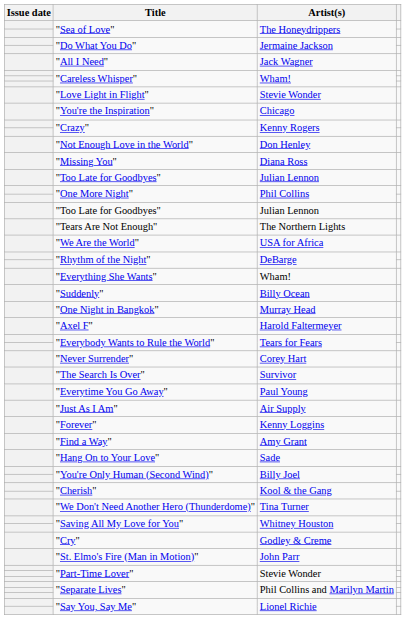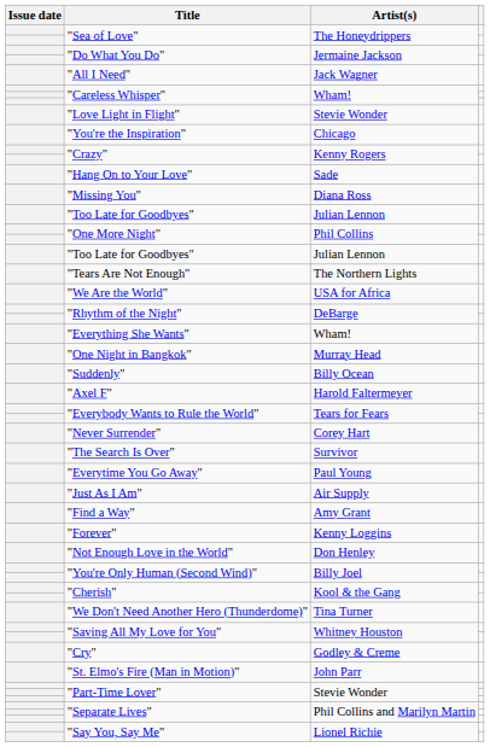 <table class="wikitable sortable plainrowheaders">
 <tr>
 <th scope=col>Issue date</th>
 <th scope=col>Title</th>
 <th scope=col>Artist(s)</th>
 <th scope=col class=unsortable></th>
 </tr>
 <tr>
 <th scope=row></th>
 <td rowspan=2>"<a href='#'>Sea of Love</a>"</td>
 <td rowspan=2><a href='#'>The Honeydrippers</a></td>
 <td align=center></td>
 </tr>
 <tr>
 <th scope=row></th>
 <td align=center></td>
 </tr>
 <tr>
 <th scope=row></th>
 <td rowspan=2>"<a href='#'>Do What You Do</a>"</td>
 <td rowspan=2><a href='#'>Jermaine Jackson</a></td>
 <td align=center></td>
 </tr>
 <tr>
 <th scope=row></th>
 <td align=center></td>
 </tr>
 <tr>
 <th scope=row></th>
 <td>"<a href='#'>All I Need</a>"</td>
 <td><a href='#'>Jack Wagner</a></td>
 <td align=center></td>
 </tr>
 <tr>
 <th scope=row></th>
 <td rowspan=3>"<a href='#'>Careless Whisper</a>"</td>
 <td rowspan=3><a href='#'>Wham!</a></td>
 <td align=center></td>
 </tr>
 <tr>
 <th scope=row></th>
 <td align=center></td>
 </tr>
 <tr>
 <th scope=row></th>
 <td align=center></td>
 </tr>
 <tr>
 <th scope=row></th>
 <td>"<a href='#'>Love Light in Flight</a>"</td>
 <td><a href='#'>Stevie Wonder</a></td>
 <td align=center></td>
 </tr>
 <tr>
 <th scope=row></th>
 <td>"<a href='#'>You're the Inspiration</a>"</td>
 <td><a href='#'>Chicago</a></td>
 <td align=center></td>
 </tr>
 <tr>
 <th scope=row></th>
 <td rowspan="2">"<a href='#'>Crazy</a>"</td>
 <td rowspan="2"><a href='#'>Kenny Rogers</a></td>
 <td align=center></td>
 </tr>
 <tr>
 <th scope=row></th>
 <td align=center></td>
 </tr>
 <tr>
 <th scope=row></th>
-<td>"<a href='#'>Not Enough Love in the World</a>"</td>
-<td><a href='#'>Don Henley</a></td>
-<td></td>
+<td>"<a href='#'>Hang On to Your Love</a>"</td>
+<td><a href='#'>Sade</a></td>
+<td align=center></td>
 </tr>
 <tr>
 <th scope=row></th>
 <td>"<a href='#'>Missing You</a>"</td>
 <td><a href='#'>Diana Ross</a></td>
 <td align=center></td>
 </tr>
 <tr>
 <th scope=row></th>
 <td>"<a href='#'>Too Late for Goodbyes</a>"</td>
 <td><a href='#'>Julian Lennon</a></td>
 <td align=center></td>
 </tr>
 <tr>
 <th scope=row></th>
 <td rowspan=2>"<a href='#'>One More Night</a>"</td>
 <td rowspan=2><a href='#'>Phil Collins</a></td>
 <td align=center></td>
 </tr>
 <tr>
 <th scope=row></th>
 <td align=center></td>
 </tr>
 <tr>
 <th scope=row></th>
 <td>"Too Late for Goodbyes"</td>
 <td>Julian Lennon</td>
 <td align=center></td>
 </tr>
 <tr>
 <th scope=row></th>
 <td>"Tears Are Not Enough"</td>
 <td>The Northern Lights</td>
 <td align=center></td>
 </tr>
 <tr>
 <th scope=row></th>
 <td>"<a href='#'>We Are the World</a>"</td>
 <td><a href='#'>USA for Africa</a></td>
 <td align=center></td>
 </tr>
 <tr>
 <th scope=row></th>
 <td rowspan=2>"<a href='#'>Rhythm of the Night</a>"</td>
 <td rowspan=2><a href='#'>DeBarge</a></td>
 <td align=center></td>
 </tr>
 <tr>
 <th scope=row></th>
 <td align=center></td>
 </tr>
 <tr>
 <th scope=row></th>
 <td>"<a href='#'>Everything She Wants</a>"</td>
 <td>Wham!</td>
 <td align=center></td>
 </tr>
 <tr>
 <th scope=row></th>
-<td>"<a href='#'>Suddenly</a>"</td>
-<td><a href='#'>Billy Ocean</a></td>
+<td>"<a href='#'>One Night in Bangkok</a>"</td>
+<td><a href='#'>Murray Head</a></td>
 <td align=center></td>
 </tr>
 <tr>
 <th scope=row></th>
-<td>"<a href='#'>One Night in Bangkok</a>"</td>
-<td><a href='#'>Murray Head</a></td>
+<td>"<a href='#'>Suddenly</a>"</td>
+<td><a href='#'>Billy Ocean</a></td>
 <td align=center></td>
 </tr>
 <tr>
 <th scope=row></th>
 <td>"<a href='#'>Axel F</a>"</td>
 <td><a href='#'>Harold Faltermeyer</a></td>
 <td align=center></td>
 </tr>
 <tr>
 <th scope=row></th>
 <td rowspan=2>"<a href='#'>Everybody Wants to Rule the World</a>"</td>
 <td rowspan=2><a href='#'>Tears for Fears</a></td>
 <td align=center></td>
 </tr>
 <tr>
 <th scope=row></th>
 <td align=center></td>
 </tr>
 <tr>
 <th scope=row></th>
 <td>"<a href='#'>Never Surrender</a>"</td>
 <td><a href='#'>Corey Hart</a></td>
 <td align=center></td>
 </tr>
 <tr>
 <th scope=row></th>
 <td>"<a href='#'>The Search Is Over</a>"</td>
 <td><a href='#'>Survivor</a></td>
 <td></td>
 </tr>
 <tr>
 <th scope=row></th>
 <td>"<a href='#'>Everytime You Go Away</a>"</td>
 <td><a href='#'>Paul Young</a></td>
 <td></td>
 </tr>
 <tr>
 <th scope=row></th>
 <td>"<a href='#'>Just As I Am</a>"</td>
 <td><a href='#'>Air Supply</a></td>
 <td></td>
 </tr>
 <tr>
 <th scope=row></th>
+<td>"<a href='#'>Find a Way</a>"</td>
+<td><a href='#'>Amy Grant</a></td>
+<td></td>
+</tr>
+<tr>
+<th scope=row></th>
 <td>"<a href='#'>Forever</a>"</td>
 <td><a href='#'>Kenny Loggins</a></td>
 <td></td>
 </tr>
 <tr>
 <th scope=row></th>
-<td>"<a href='#'>Find a Way</a>"</td>
-<td><a href='#'>Amy Grant</a></td>
+<td>"<a href='#'>Not Enough Love in the World</a>"</td>
+<td><a href='#'>Don Henley</a></td>
 <td></td>
-</tr>
-<tr>
-<th scope=row></th>
-<td>"<a href='#'>Hang On to Your Love</a>"</td>
-<td><a href='#'>Sade</a></td>
-<td align=center></td>
 </tr>
 <tr>
 <th scope=row></th>
 <td rowspan=2>"<a href='#'>You're Only Human (Second Wind)</a>"</td>
 <td rowspan=2><a href='#'>Billy Joel</a></td>
 <td align=center></td>
 </tr>
 <tr>
 <th scope=row></th>
 <td align=center></td>
 </tr>
 <tr>
 <th scope=row></th>
 <td rowspan=2>"<a href='#'>Cherish</a>"</td>
 <td rowspan=2><a href='#'>Kool & the Gang</a></td>
 <td align=center></td>
 </tr>
 <tr>
 <th scope=row></th>
 <td align=center></td>
 </tr>
 <tr>
 <th scope=row></th>
 <td>"<a href='#'>We Don't Need Another Hero (Thunderdome)</a>"</td>
 <td><a href='#'>Tina Turner</a></td>
 <td align=center></td>
 </tr>
 <tr>
 <th scope=row></th>
 <td rowspan=2>"<a href='#'>Saving All My Love for You</a>"</td>
 <td rowspan=2><a href='#'>Whitney Houston</a></td>
 <td align=center></td>
 </tr>
 <tr>
 <th scope=row></th>
 <td align=center></td>
 </tr>
 <tr>
 <th scope=row></th>
 <td>"<a href='#'>Cry</a>"</td>
 <td><a href='#'>Godley & Creme</a></td>
 <td align=center></td>
 </tr>
 <tr>
 <th scope=row></th>
 <td>"<a href='#'>St. Elmo's Fire (Man in Motion)</a>"</td>
 <td><a href='#'>John Parr</a></td>
 <td align=center></td>
 </tr>
 <tr>
 <th scope=row></th>
 <td rowspan=3>"<a href='#'>Part-Time Lover</a>"</td>
 <td rowspan=3>Stevie Wonder</td>
 <td align=center></td>
 </tr>
 <tr>
 <th scope=row></th>
 <td align=center></td>
 </tr>
 <tr>
 <th scope=row></th>
 <td align=center></td>
 </tr>
 <tr>
 <th scope=row></th>
 <td rowspan=3>"<a href='#'>Separate Lives</a>"</td>
 <td rowspan=3>Phil Collins and <a href='#'>Marilyn Martin</a></td>
 <td align=center></td>
 </tr>
 <tr>
 <th scope=row></th>
 <td align=center></td>
 </tr>
 <tr>
 <th scope=row></th>
 <td align=center></td>
 </tr>
 <tr>
 <th scope=row></th>
 <td rowspan=2>"<a href='#'>Say You, Say Me</a>"</td>
 <td rowspan=2><a href='#'>Lionel Richie</a></td>
 <td></td>
 </tr>
 <tr>
 <th scope=row></th>
 <td></td>
 </tr>
 </table>
